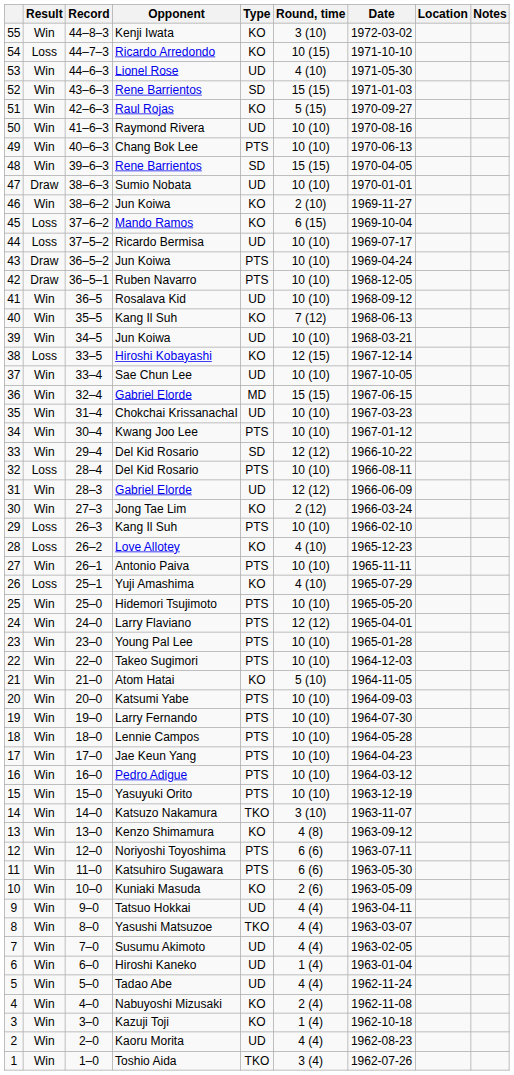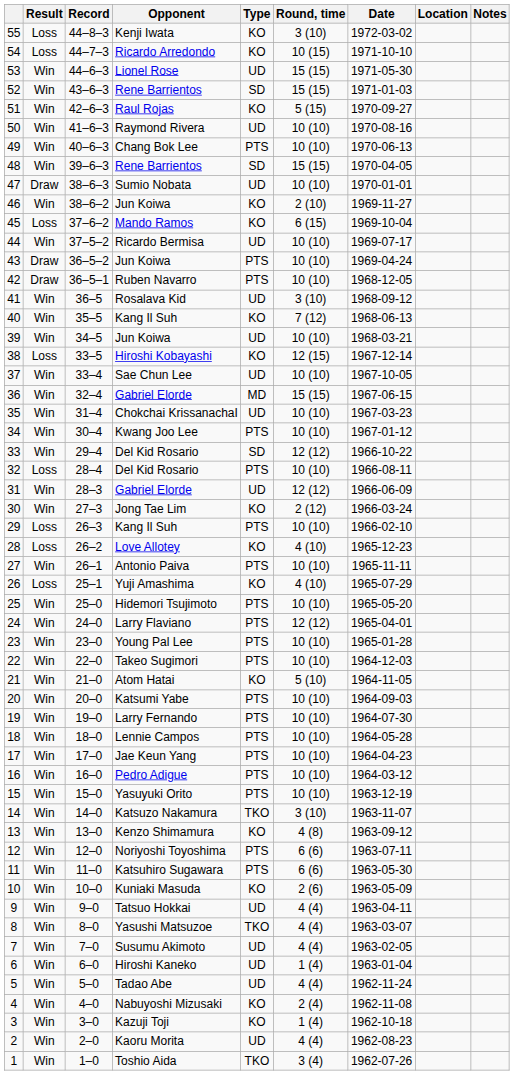 <table class=wikitable style=text-align:center>
 <tr>
 <th></th>
 <th>Result</th>
 <th>Record</th>
 <th>Opponent</th>
 <th>Type</th>
 <th>Round, time</th>
 <th>Date</th>
 <th>Location</th>
 <th>Notes</th>
 </tr>
 <tr>
 <td>55</td>
-<td>Win</td>
+<td>Loss</td>
 <td>44–8–3</td>
 <td align=left>Kenji Iwata</td>
 <td>KO</td>
 <td>3 (10)</td>
 <td>1972-03-02</td>
 <td align=left></td>
 <td align=left></td>
 </tr>
 <tr>
 <td>54</td>
 <td>Loss</td>
 <td>44–7–3</td>
 <td align=left><a href='#'>Ricardo Arredondo</a></td>
 <td>KO</td>
 <td>10 (15)</td>
 <td>1971-10-10</td>
 <td align=left></td>
 <td align=left></td>
 </tr>
 <tr>
 <td>53</td>
 <td>Win</td>
 <td>44–6–3</td>
 <td align=left><a href='#'>Lionel Rose</a></td>
 <td>UD</td>
-<td>4 (10)</td>
+<td>15 (15)</td>
 <td>1971-05-30</td>
 <td align=left></td>
 <td align=left></td>
 </tr>
 <tr>
 <td>52</td>
 <td>Win</td>
 <td>43–6–3</td>
 <td align=left><a href='#'>Rene Barrientos</a></td>
 <td>SD</td>
 <td>15 (15)</td>
 <td>1971-01-03</td>
 <td align=left></td>
 <td align=left></td>
 </tr>
 <tr>
 <td>51</td>
 <td>Win</td>
 <td>42–6–3</td>
 <td align=left><a href='#'>Raul Rojas</a></td>
 <td>KO</td>
 <td>5 (15)</td>
 <td>1970-09-27</td>
 <td align=left></td>
 <td align=left></td>
 </tr>
 <tr>
 <td>50</td>
 <td>Win</td>
 <td>41–6–3</td>
 <td align=left>Raymond Rivera</td>
 <td>UD</td>
 <td>10 (10)</td>
 <td>1970-08-16</td>
 <td align=left></td>
 <td align=left></td>
 </tr>
 <tr>
 <td>49</td>
 <td>Win</td>
 <td>40–6–3</td>
 <td align=left>Chang Bok Lee</td>
 <td>PTS</td>
 <td>10 (10)</td>
 <td>1970-06-13</td>
 <td align=left></td>
 <td align=left></td>
 </tr>
 <tr>
 <td>48</td>
 <td>Win</td>
 <td>39–6–3</td>
 <td align=left><a href='#'>Rene Barrientos</a></td>
 <td>SD</td>
 <td>15 (15)</td>
 <td>1970-04-05</td>
 <td align=left></td>
 <td align=left></td>
 </tr>
 <tr>
 <td>47</td>
 <td>Draw</td>
 <td>38–6–3</td>
 <td align=left>Sumio Nobata</td>
 <td>UD</td>
 <td>10 (10)</td>
 <td>1970-01-01</td>
 <td align=left></td>
 <td align=left></td>
 </tr>
 <tr>
 <td>46</td>
 <td>Win</td>
 <td>38–6–2</td>
 <td align=left>Jun Koiwa</td>
 <td>KO</td>
 <td>2 (10)</td>
 <td>1969-11-27</td>
 <td align=left></td>
 <td align=left></td>
 </tr>
 <tr>
 <td>45</td>
 <td>Loss</td>
 <td>37–6–2</td>
 <td align=left><a href='#'>Mando Ramos</a></td>
 <td>KO</td>
 <td>6 (15)</td>
 <td>1969-10-04</td>
 <td align=left></td>
 <td align=left></td>
 </tr>
 <tr>
 <td>44</td>
-<td>Loss</td>
+<td>Win</td>
 <td>37–5–2</td>
 <td align=left>Ricardo Bermisa</td>
 <td>UD</td>
 <td>10 (10)</td>
 <td>1969-07-17</td>
 <td align=left></td>
 <td align=left></td>
 </tr>
 <tr>
 <td>43</td>
 <td>Draw</td>
 <td>36–5–2</td>
 <td align=left>Jun Koiwa</td>
 <td>PTS</td>
 <td>10 (10)</td>
 <td>1969-04-24</td>
 <td align=left></td>
 <td align=left></td>
 </tr>
 <tr>
 <td>42</td>
 <td>Draw</td>
 <td>36–5–1</td>
 <td align=left>Ruben Navarro</td>
 <td>PTS</td>
 <td>10 (10)</td>
 <td>1968-12-05</td>
 <td align=left></td>
 <td align=left></td>
 </tr>
 <tr>
 <td>41</td>
 <td>Win</td>
 <td>36–5</td>
 <td align=left>Rosalava Kid</td>
 <td>UD</td>
-<td>10 (10)</td>
+<td>3 (10)</td>
 <td>1968-09-12</td>
 <td align=left></td>
 <td align=left></td>
 </tr>
 <tr>
 <td>40</td>
 <td>Win</td>
 <td>35–5</td>
 <td align=left>Kang Il Suh</td>
 <td>KO</td>
 <td>7 (12)</td>
 <td>1968-06-13</td>
 <td align=left></td>
 <td align=left></td>
 </tr>
 <tr>
 <td>39</td>
 <td>Win</td>
 <td>34–5</td>
 <td align=left>Jun Koiwa</td>
 <td>UD</td>
 <td>10 (10)</td>
 <td>1968-03-21</td>
 <td align=left></td>
 <td align=left></td>
 </tr>
 <tr>
 <td>38</td>
 <td>Loss</td>
 <td>33–5</td>
 <td align=left><a href='#'>Hiroshi Kobayashi</a></td>
 <td>KO</td>
 <td>12 (15)</td>
 <td>1967-12-14</td>
 <td align=left></td>
 <td align=left></td>
 </tr>
 <tr>
 <td>37</td>
 <td>Win</td>
 <td>33–4</td>
 <td align=left>Sae Chun Lee</td>
 <td>UD</td>
 <td>10 (10)</td>
 <td>1967-10-05</td>
 <td align=left></td>
 <td align=left></td>
 </tr>
 <tr>
 <td>36</td>
 <td>Win</td>
 <td>32–4</td>
 <td align=left><a href='#'>Gabriel Elorde</a></td>
 <td>MD</td>
 <td>15 (15)</td>
 <td>1967-06-15</td>
 <td align=left></td>
 <td align=left></td>
 </tr>
 <tr>
 <td>35</td>
 <td>Win</td>
 <td>31–4</td>
 <td align=left>Chokchai KrissanachaI</td>
 <td>UD</td>
 <td>10 (10)</td>
 <td>1967-03-23</td>
 <td align=left></td>
 <td align=left></td>
 </tr>
 <tr>
 <td>34</td>
 <td>Win</td>
 <td>30–4</td>
 <td align=left>Kwang Joo Lee</td>
 <td>PTS</td>
 <td>10 (10)</td>
 <td>1967-01-12</td>
 <td align=left></td>
 <td align=left></td>
 </tr>
 <tr>
 <td>33</td>
 <td>Win</td>
 <td>29–4</td>
 <td align=left>Del Kid Rosario</td>
 <td>SD</td>
 <td>12 (12)</td>
 <td>1966-10-22</td>
 <td align=left></td>
 <td align=left></td>
 </tr>
 <tr>
 <td>32</td>
 <td>Loss</td>
 <td>28–4</td>
 <td align=left>Del Kid Rosario</td>
 <td>PTS</td>
 <td>10 (10)</td>
 <td>1966-08-11</td>
 <td align=left></td>
 <td align=left></td>
 </tr>
 <tr>
 <td>31</td>
 <td>Win</td>
 <td>28–3</td>
 <td align=left><a href='#'>Gabriel Elorde</a></td>
 <td>UD</td>
 <td>12 (12)</td>
 <td>1966-06-09</td>
 <td align=left></td>
 <td align=left></td>
 </tr>
 <tr>
 <td>30</td>
 <td>Win</td>
 <td>27–3</td>
 <td align=left>Jong Tae Lim</td>
 <td>KO</td>
 <td>2 (12)</td>
 <td>1966-03-24</td>
 <td align=left></td>
 <td align=left></td>
 </tr>
 <tr>
 <td>29</td>
 <td>Loss</td>
 <td>26–3</td>
 <td align=left>Kang Il Suh</td>
 <td>PTS</td>
 <td>10 (10)</td>
 <td>1966-02-10</td>
 <td align=left></td>
 <td align=left></td>
 </tr>
 <tr>
 <td>28</td>
 <td>Loss</td>
 <td>26–2</td>
 <td align=left><a href='#'>Love Allotey</a></td>
 <td>KO</td>
 <td>4 (10)</td>
 <td>1965-12-23</td>
 <td align=left></td>
 <td align=left></td>
 </tr>
 <tr>
 <td>27</td>
 <td>Win</td>
 <td>26–1</td>
 <td align=left>Antonio Paiva</td>
 <td>PTS</td>
 <td>10 (10)</td>
 <td>1965-11-11</td>
 <td align=left></td>
 <td align=left></td>
 </tr>
 <tr>
 <td>26</td>
 <td>Loss</td>
 <td>25–1</td>
 <td align=left>Yuji Amashima</td>
 <td>KO</td>
 <td>4 (10)</td>
 <td>1965-07-29</td>
 <td align=left></td>
 <td align=left></td>
 </tr>
 <tr>
 <td>25</td>
 <td>Win</td>
 <td>25–0</td>
 <td align=left>Hidemori Tsujimoto</td>
 <td>PTS</td>
 <td>10 (10)</td>
 <td>1965-05-20</td>
 <td align=left></td>
 <td align=left></td>
 </tr>
 <tr>
 <td>24</td>
 <td>Win</td>
 <td>24–0</td>
 <td align=left>Larry Flaviano</td>
 <td>PTS</td>
 <td>12 (12)</td>
 <td>1965-04-01</td>
 <td align=left></td>
 <td align=left></td>
 </tr>
 <tr>
 <td>23</td>
 <td>Win</td>
 <td>23–0</td>
 <td align=left>Young Pal Lee</td>
 <td>PTS</td>
 <td>10 (10)</td>
 <td>1965-01-28</td>
 <td align=left></td>
 <td align=left></td>
 </tr>
 <tr>
 <td>22</td>
 <td>Win</td>
 <td>22–0</td>
 <td align=left>Takeo Sugimori</td>
 <td>PTS</td>
 <td>10 (10)</td>
 <td>1964-12-03</td>
 <td align=left></td>
 <td align=left></td>
 </tr>
 <tr>
 <td>21</td>
 <td>Win</td>
 <td>21–0</td>
 <td align=left>Atom Hatai</td>
 <td>KO</td>
 <td>5 (10)</td>
 <td>1964-11-05</td>
 <td align=left></td>
 <td align=left></td>
 </tr>
 <tr>
 <td>20</td>
 <td>Win</td>
 <td>20–0</td>
 <td align=left>Katsumi Yabe</td>
 <td>PTS</td>
 <td>10 (10)</td>
 <td>1964-09-03</td>
 <td align=left></td>
 <td align=left></td>
 </tr>
 <tr>
 <td>19</td>
 <td>Win</td>
 <td>19–0</td>
 <td align=left>Larry Fernando</td>
 <td>PTS</td>
 <td>10 (10)</td>
 <td>1964-07-30</td>
 <td align=left></td>
 <td align=left></td>
 </tr>
 <tr>
 <td>18</td>
 <td>Win</td>
 <td>18–0</td>
 <td align=left>Lennie Campos</td>
 <td>PTS</td>
 <td>10 (10)</td>
 <td>1964-05-28</td>
 <td align=left></td>
 <td align=left></td>
 </tr>
 <tr>
 <td>17</td>
 <td>Win</td>
 <td>17–0</td>
 <td align=left>Jae Keun Yang</td>
 <td>PTS</td>
 <td>10 (10)</td>
 <td>1964-04-23</td>
 <td align=left></td>
 <td align=left></td>
 </tr>
 <tr>
 <td>16</td>
 <td>Win</td>
 <td>16–0</td>
 <td align=left><a href='#'>Pedro Adigue</a></td>
 <td>PTS</td>
 <td>10 (10)</td>
 <td>1964-03-12</td>
 <td align=left></td>
 <td align=left></td>
 </tr>
 <tr>
 <td>15</td>
 <td>Win</td>
 <td>15–0</td>
 <td align=left>Yasuyuki Orito</td>
 <td>PTS</td>
 <td>10 (10)</td>
 <td>1963-12-19</td>
 <td align=left></td>
 <td align=left></td>
 </tr>
 <tr>
 <td>14</td>
 <td>Win</td>
 <td>14–0</td>
 <td align=left>Katsuzo Nakamura</td>
 <td>TKO</td>
 <td>3 (10)</td>
 <td>1963-11-07</td>
 <td align=left></td>
 <td align=left></td>
 </tr>
 <tr>
 <td>13</td>
 <td>Win</td>
 <td>13–0</td>
 <td align=left>Kenzo Shimamura</td>
 <td>KO</td>
 <td>4 (8)</td>
 <td>1963-09-12</td>
 <td align=left></td>
 <td align=left></td>
 </tr>
 <tr>
 <td>12</td>
 <td>Win</td>
 <td>12–0</td>
 <td align=left>Noriyoshi Toyoshima</td>
 <td>PTS</td>
 <td>6 (6)</td>
 <td>1963-07-11</td>
 <td align=left></td>
 <td align=left></td>
 </tr>
 <tr>
 <td>11</td>
 <td>Win</td>
 <td>11–0</td>
 <td align=left>Katsuhiro Sugawara</td>
 <td>PTS</td>
 <td>6 (6)</td>
 <td>1963-05-30</td>
 <td align=left></td>
 <td align=left></td>
 </tr>
 <tr>
 <td>10</td>
 <td>Win</td>
 <td>10–0</td>
 <td align=left>Kuniaki Masuda</td>
 <td>KO</td>
 <td>2 (6)</td>
 <td>1963-05-09</td>
 <td align=left></td>
 <td align=left></td>
 </tr>
 <tr>
 <td>9</td>
 <td>Win</td>
 <td>9–0</td>
 <td align=left>Tatsuo Hokkai</td>
 <td>UD</td>
 <td>4 (4)</td>
 <td>1963-04-11</td>
 <td align=left></td>
 <td align=left></td>
 </tr>
 <tr>
 <td>8</td>
 <td>Win</td>
 <td>8–0</td>
 <td align=left>Yasushi Matsuzoe</td>
 <td>TKO</td>
 <td>4 (4)</td>
 <td>1963-03-07</td>
 <td align=left></td>
 <td align=left></td>
 </tr>
 <tr>
 <td>7</td>
 <td>Win</td>
 <td>7–0</td>
 <td align=left>Susumu Akimoto</td>
 <td>UD</td>
 <td>4 (4)</td>
 <td>1963-02-05</td>
 <td align=left></td>
 <td align=left></td>
 </tr>
 <tr>
 <td>6</td>
 <td>Win</td>
 <td>6–0</td>
 <td align=left>Hiroshi Kaneko</td>
 <td>UD</td>
 <td>1 (4)</td>
 <td>1963-01-04</td>
 <td align=left></td>
 <td align=left></td>
 </tr>
 <tr>
 <td>5</td>
 <td>Win</td>
 <td>5–0</td>
 <td align=left>Tadao Abe</td>
 <td>UD</td>
 <td>4 (4)</td>
 <td>1962-11-24</td>
 <td align=left></td>
 <td align=left></td>
 </tr>
 <tr>
 <td>4</td>
 <td>Win</td>
 <td>4–0</td>
 <td align=left>Nabuyoshi Mizusaki</td>
 <td>KO</td>
 <td>2 (4)</td>
 <td>1962-11-08</td>
 <td align=left></td>
 <td align=left></td>
 </tr>
 <tr>
 <td>3</td>
 <td>Win</td>
 <td>3–0</td>
 <td align=left>Kazuji Toji</td>
 <td>KO</td>
 <td>1 (4)</td>
 <td>1962-10-18</td>
 <td align=left></td>
 <td align=left></td>
 </tr>
 <tr>
 <td>2</td>
 <td>Win</td>
 <td>2–0</td>
 <td align=left>Kaoru Morita</td>
 <td>UD</td>
 <td>4 (4)</td>
 <td>1962-08-23</td>
 <td align=left></td>
 <td align=left></td>
 </tr>
 <tr>
 <td>1</td>
 <td>Win</td>
 <td>1–0</td>
 <td align=left>Toshio Aida</td>
 <td>TKO</td>
 <td>3 (4)</td>
 <td>1962-07-26</td>
 <td align=left></td>
 <td align=left></td>
 </tr>
 </table>
